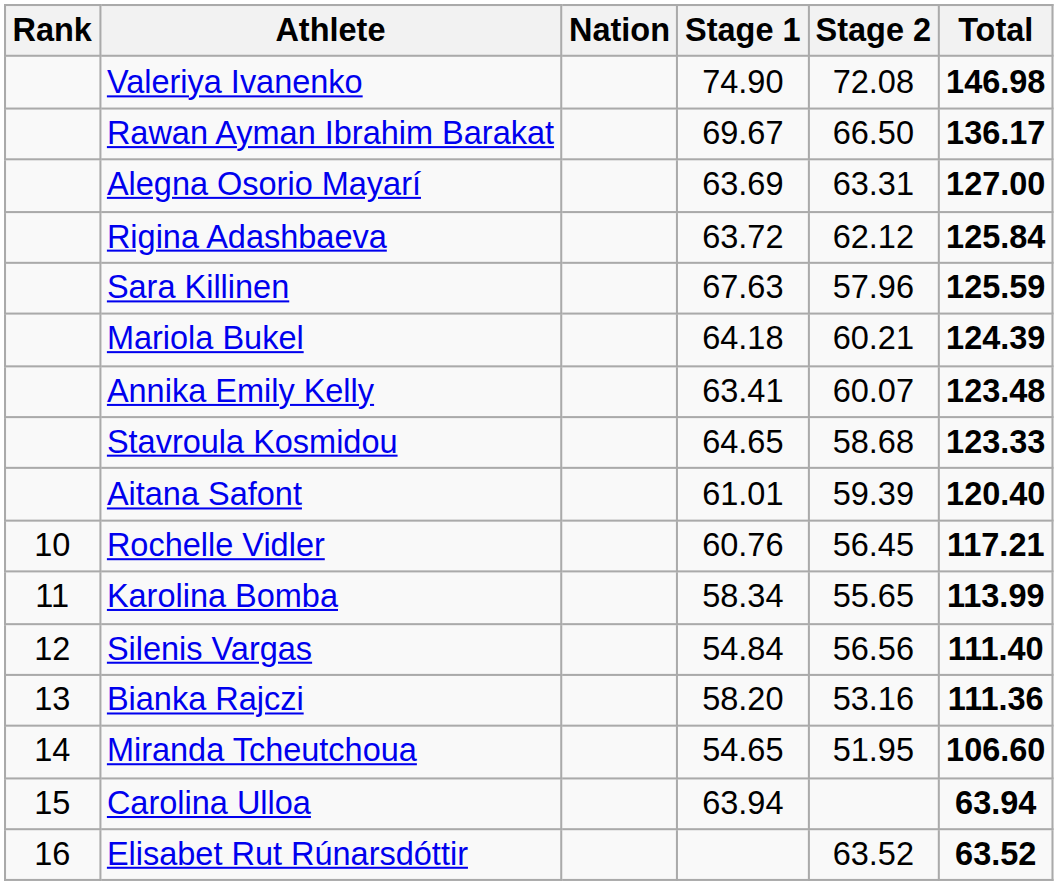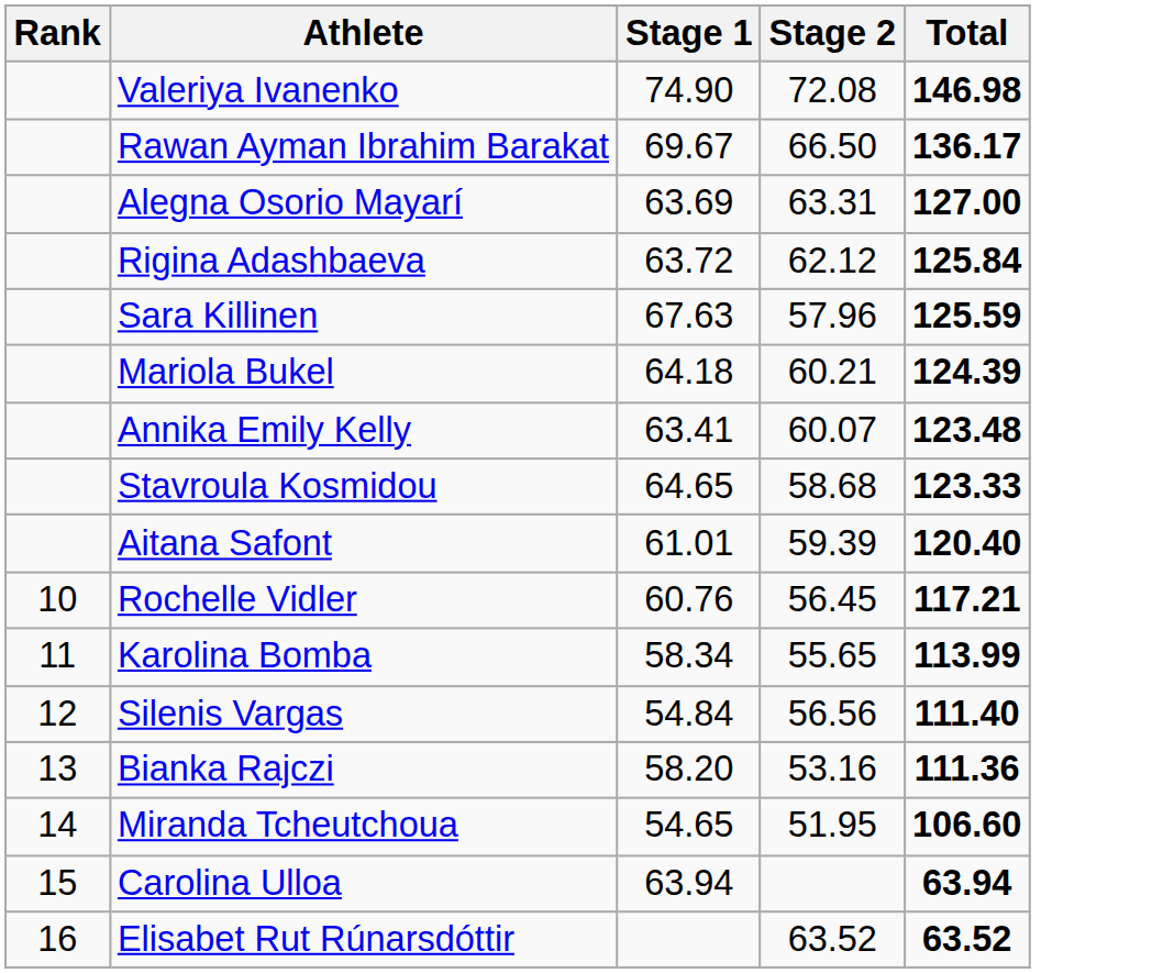 <table class="wikitable sortable" style="text-align:center">
 <tr>
 <th>Rank</th>
 <th>Athlete</th>
-<th>Nation</th>
 <th>Stage 1</th>
 <th>Stage 2</th>
 <th>Total</th>
 </tr>
 <tr>
 <td></td>
 <td align=left><a href='#'>Valeriya Ivanenko</a></td>
-<td align=left></td>
 <td>74.90</td>
 <td>72.08</td>
 <td><strong>146.98</strong></td>
 </tr>
 <tr>
 <td></td>
 <td align=left><a href='#'>Rawan Ayman Ibrahim Barakat</a></td>
-<td align=left></td>
 <td>69.67</td>
 <td>66.50</td>
 <td><strong>136.17</strong></td>
 </tr>
 <tr>
 <td></td>
 <td align=left><a href='#'>Alegna Osorio Mayarí</a></td>
-<td align=left></td>
 <td>63.69</td>
 <td>63.31</td>
 <td><strong>127.00</strong></td>
 </tr>
 <tr>
 <td></td>
 <td align=left><a href='#'>Rigina Adashbaeva</a></td>
-<td align=left></td>
 <td>63.72</td>
 <td>62.12</td>
 <td><strong>125.84</strong></td>
 </tr>
 <tr>
 <td></td>
 <td align=left><a href='#'>Sara Killinen</a></td>
-<td align=left></td>
 <td>67.63</td>
 <td>57.96</td>
 <td><strong>125.59</strong></td>
 </tr>
 <tr>
 <td></td>
 <td align=left><a href='#'>Mariola Bukel</a></td>
-<td align=left></td>
 <td>64.18</td>
 <td>60.21</td>
 <td><strong>124.39</strong></td>
 </tr>
 <tr>
 <td></td>
 <td align=left><a href='#'>Annika Emily Kelly</a></td>
-<td align=left></td>
 <td>63.41</td>
 <td>60.07</td>
 <td><strong>123.48</strong></td>
 </tr>
 <tr>
 <td></td>
 <td align=left><a href='#'>Stavroula Kosmidou</a></td>
-<td align=left></td>
 <td>64.65</td>
 <td>58.68</td>
 <td><strong>123.33</strong></td>
 </tr>
 <tr>
 <td></td>
 <td align=left><a href='#'>Aitana Safont</a></td>
-<td align=left></td>
 <td>61.01</td>
 <td>59.39</td>
 <td><strong>120.40</strong></td>
 </tr>
 <tr>
 <td>10</td>
 <td align=left><a href='#'>Rochelle Vidler</a></td>
-<td align=left></td>
 <td>60.76</td>
 <td>56.45</td>
 <td><strong>117.21</strong></td>
 </tr>
 <tr>
 <td>11</td>
 <td align=left><a href='#'>Karolina Bomba</a></td>
-<td align=left></td>
 <td>58.34</td>
 <td>55.65</td>
 <td><strong>113.99</strong></td>
 </tr>
 <tr>
 <td>12</td>
 <td align=left><a href='#'>Silenis Vargas</a></td>
-<td align=left></td>
 <td>54.84</td>
 <td>56.56</td>
 <td><strong>111.40</strong></td>
 </tr>
 <tr>
 <td>13</td>
 <td align=left><a href='#'>Bianka Rajczi</a></td>
-<td align=left></td>
 <td>58.20</td>
 <td>53.16</td>
 <td><strong>111.36</strong></td>
 </tr>
 <tr>
 <td>14</td>
 <td align=left><a href='#'>Miranda Tcheutchoua</a></td>
-<td align=left></td>
 <td>54.65</td>
 <td>51.95</td>
 <td><strong>106.60</strong></td>
 </tr>
 <tr>
 <td>15</td>
 <td align=left><a href='#'>Carolina Ulloa</a></td>
-<td align=left></td>
 <td>63.94</td>
 <td></td>
 <td><strong>63.94</strong></td>
 </tr>
 <tr>
 <td>16</td>
 <td align=left><a href='#'>Elisabet Rut Rúnarsdóttir</a></td>
-<td align=left></td>
 <td></td>
 <td>63.52</td>
 <td><strong>63.52</strong></td>
 </tr>
 </table>
